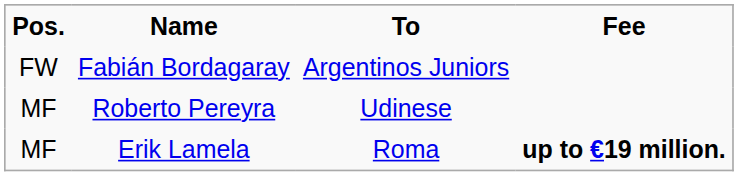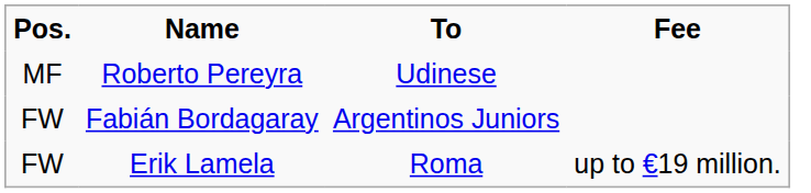 <table class= border="2" cellpadding="4" cellspacing="0" style="text-align:center; margin: 1em 1em 1em 0; background: #f9f9f9; border:1px #aaa solid; border-collapse: collapse; font-size: 95%;">
 <tr>
 <th>Pos.</th>
 <th>Name</th>
 <th>To</th>
 <th>Fee</th>
 </tr>
 <tr>
+<td>MF</td>
+<td><a href='#'>Roberto Pereyra</a></td>
+<td> <a href='#'>Udinese</a></td>
+<td></td>
+</tr>
+<tr>
 <td>FW</td>
 <td><a href='#'>Fabián Bordagaray</a></td>
 <td> <a href='#'>Argentinos Juniors</a></td>
 <td></td>
 </tr>
 <tr>
-<td>MF</td>
-<td><a href='#'>Roberto Pereyra</a></td>
-<td> <a href='#'>Udinese</a></td>
-<td></td>
-</tr>
-<tr>
-<td>MF</td>
+<td>FW</td>
 <td><a href='#'>Erik Lamela</a></td>
 <td> <a href='#'>Roma</a></td>
-<td><strong>up to <a href='#'>€</a>19 million.</strong></td>
+<td>up to <a href='#'>€</a>19 million.</td>
 </tr>
 </table>
